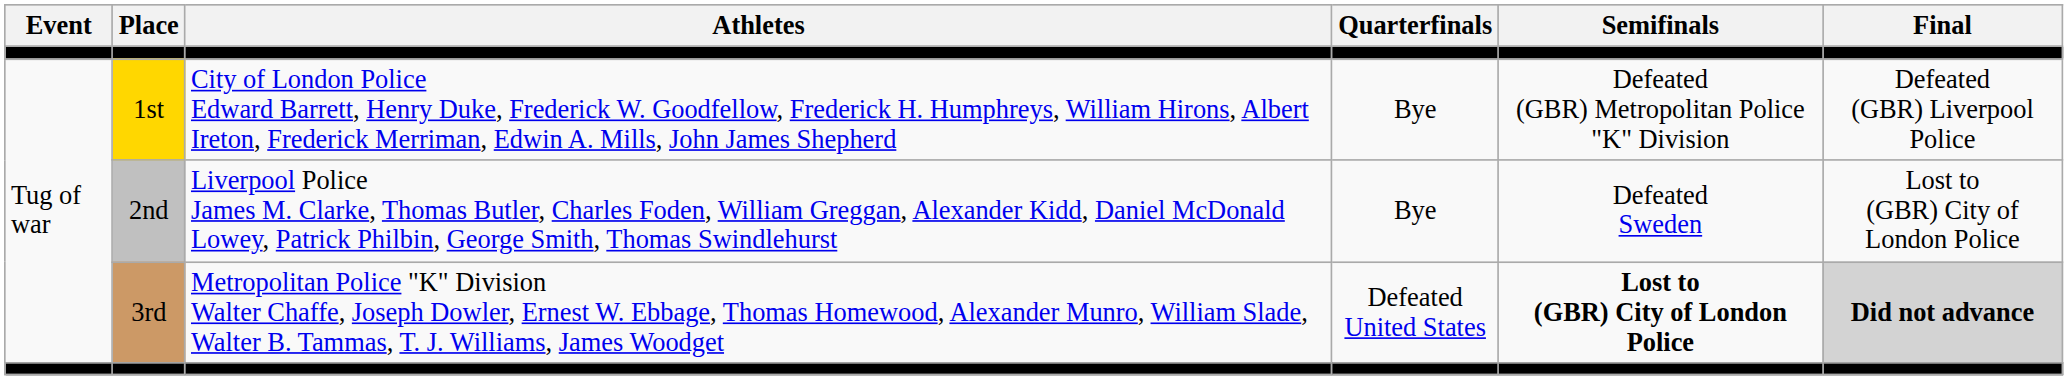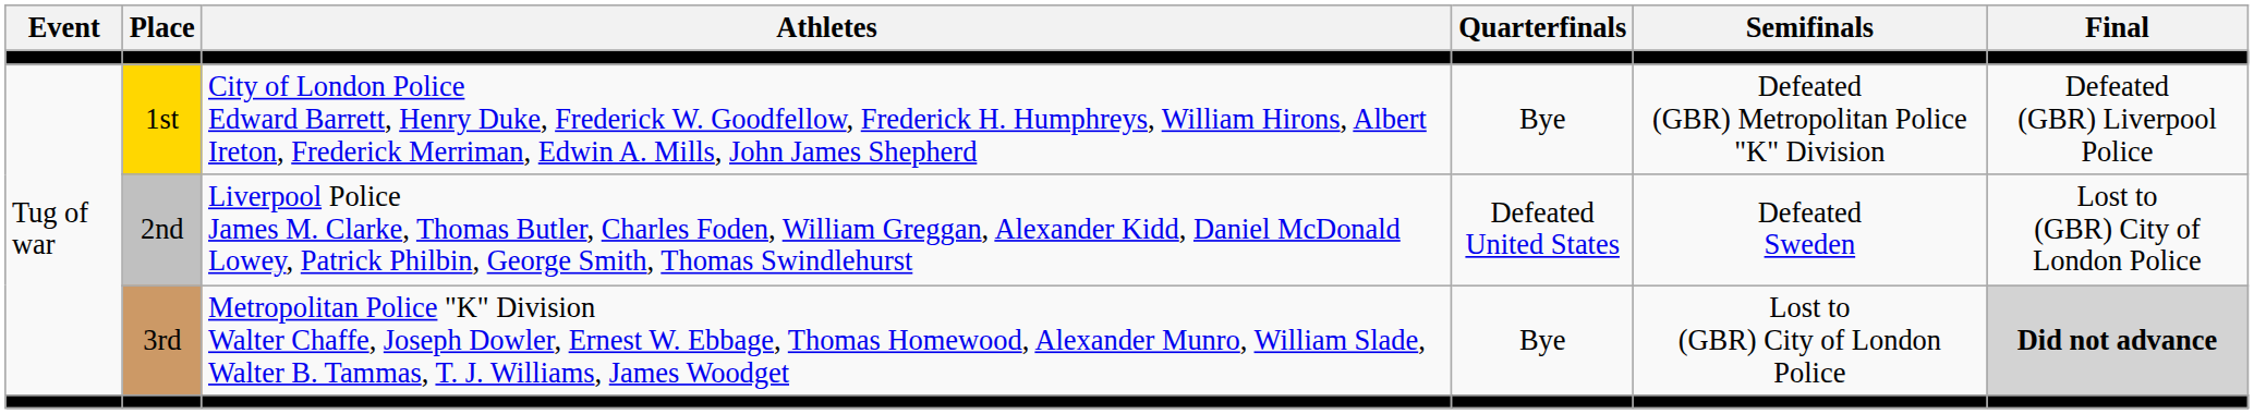 <table class=wikitable>
 <tr>
 <th>Event</th>
 <th>Place</th>
 <th>Athletes</th>
 <th>Quarterfinals</th>
 <th>Semifinals</th>
 <th>Final</th>
 </tr>
 <tr bgcolor=black>
 <td></td>
 <td></td>
 <td></td>
 <td></td>
 <td></td>
 <td></td>
 </tr>
 <tr align=center>
 <td rowspan=3 align=left>Tug of war</td>
 <td bgcolor=gold>1st</td>
 <td align=left><a href='#'>City of London Police</a> <br> <a href='#'>Edward Barrett</a>, <a href='#'>Henry Duke</a>, <a href='#'>Frederick W. Goodfellow</a>, <a href='#'>Frederick H. Humphreys</a>, <a href='#'>William Hirons</a>, <a href='#'>Albert Ireton</a>, <a href='#'>Frederick Merriman</a>, <a href='#'>Edwin A. Mills</a>, <a href='#'>John James Shepherd</a></td>
 <td>Bye</td>
 <td>Defeated <br> (GBR) Metropolitan Police "K" Division</td>
 <td>Defeated <br> (GBR) Liverpool Police</td>
 </tr>
 <tr align=center>
 <td bgcolor=silver>2nd</td>
 <td align=left><a href='#'>Liverpool</a> Police <br> <a href='#'>James M. Clarke</a>, <a href='#'>Thomas Butler</a>, <a href='#'>Charles Foden</a>, <a href='#'>William Greggan</a>, <a href='#'>Alexander Kidd</a>, <a href='#'>Daniel McDonald Lowey</a>, <a href='#'>Patrick Philbin</a>, <a href='#'>George Smith</a>, <a href='#'>Thomas Swindlehurst</a></td>
-<td>Bye</td>
+<td>Defeated <br> <a href='#'>United States</a></td>
 <td>Defeated <br> <a href='#'>Sweden</a></td>
 <td>Lost to <br> (GBR) City of London Police</td>
 </tr>
 <tr align=center>
 <td bgcolor=cc9966>3rd</td>
 <td align=left><a href='#'>Metropolitan Police</a> "K" Division <br> <a href='#'>Walter Chaffe</a>, <a href='#'>Joseph Dowler</a>, <a href='#'>Ernest W. Ebbage</a>, <a href='#'>Thomas Homewood</a>, <a href='#'>Alexander Munro</a>, <a href='#'>William Slade</a>, <a href='#'>Walter B. Tammas</a>, <a href='#'>T. J. Williams</a>, <a href='#'>James Woodget</a></td>
-<td>Defeated <br> <a href='#'>United States</a></td>
-<td><strong>Lost to <br> (GBR) City of London Police</strong></td>
+<td>Bye</td>
+<td>Lost to <br> (GBR) City of London Police</td>
 <td bgcolor=lightgray><strong>Did not advance</strong></td>
 </tr>
 <tr bgcolor=black>
 <td></td>
 <td></td>
 <td></td>
 <td></td>
 <td></td>
 <td></td>
 </tr>
 </table>
